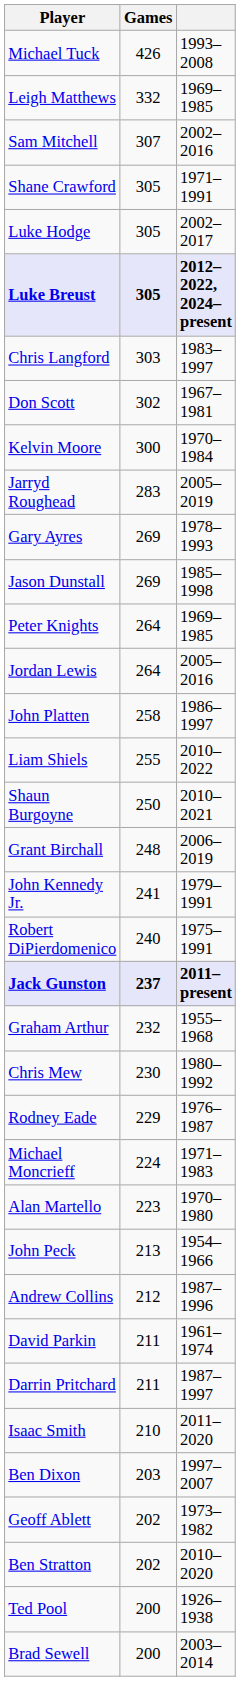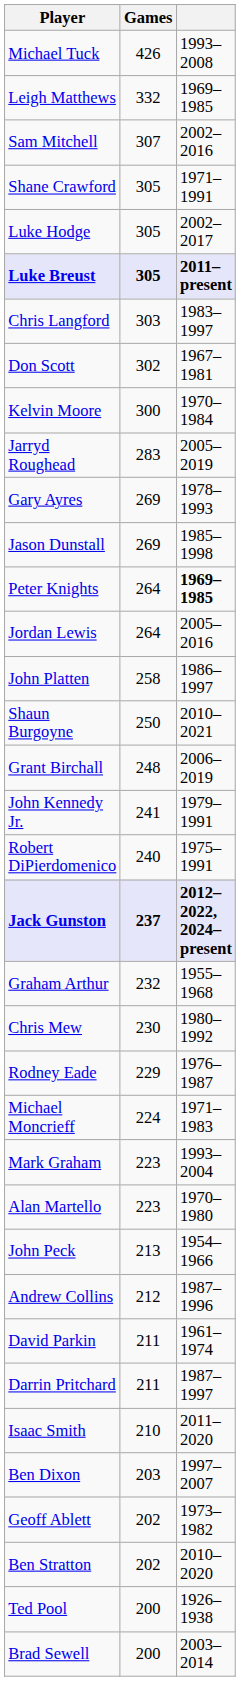 <table class="wikitable sortable" width=35%>
 <tr>
 <th>Player</th>
 <th>Games</th>
 <th></th>
 </tr>
 <tr>
 <td><a href='#'>Michael Tuck</a></td>
 <td align=center>426</td>
 <td>1993–2008</td>
 </tr>
 <tr>
 <td><a href='#'>Leigh Matthews</a></td>
 <td align=center>332</td>
 <td>1969–1985</td>
 </tr>
 <tr>
 <td><a href='#'>Sam Mitchell</a></td>
 <td align=center>307</td>
 <td>2002–2016</td>
 </tr>
 <tr>
 <td><a href='#'>Shane Crawford</a></td>
 <td align=center>305</td>
 <td>1971–1991</td>
 </tr>
 <tr>
 <td><a href='#'>Luke Hodge</a></td>
 <td align=center>305</td>
 <td>2002–2017</td>
 </tr>
 <tr style=background:#E6E6FA>
 <td><strong><a href='#'>Luke Breust</a></strong></td>
 <td align=center><strong>305</strong></td>
-<td><strong>2012–2022, 2024–present</strong></td>
+<td><strong>2011–present</strong></td>
 </tr>
 <tr>
 <td><a href='#'>Chris Langford</a></td>
 <td align=center>303</td>
 <td>1983–1997</td>
 </tr>
 <tr>
 <td><a href='#'>Don Scott</a></td>
 <td align=center>302</td>
 <td>1967–1981</td>
 </tr>
 <tr>
 <td><a href='#'>Kelvin Moore</a></td>
 <td align=center>300</td>
 <td>1970–1984</td>
 </tr>
 <tr>
 <td><a href='#'>Jarryd Roughead</a></td>
 <td align=center>283</td>
 <td>2005–2019</td>
 </tr>
 <tr>
 <td><a href='#'>Gary Ayres</a></td>
 <td align=center>269</td>
 <td>1978–1993</td>
 </tr>
 <tr>
 <td><a href='#'>Jason Dunstall</a></td>
 <td align=center>269</td>
 <td>1985–1998</td>
 </tr>
 <tr>
 <td><a href='#'>Peter Knights</a></td>
 <td align=center>264</td>
-<td>1969–1985</td>
+<td><strong>1969–1985</strong></td>
 </tr>
 <tr>
 <td><a href='#'>Jordan Lewis</a></td>
 <td align=center>264</td>
 <td>2005–2016</td>
 </tr>
 <tr>
 <td><a href='#'>John Platten</a></td>
 <td align=center>258</td>
 <td>1986–1997</td>
-</tr>
-<tr>
-<td><a href='#'>Liam Shiels</a></td>
-<td align=center>255</td>
-<td>2010–2022</td>
 </tr>
 <tr>
 <td><a href='#'>Shaun Burgoyne</a></td>
 <td align=center>250</td>
 <td>2010–2021</td>
 </tr>
 <tr>
 <td><a href='#'>Grant Birchall</a></td>
 <td align=center>248</td>
 <td>2006–2019</td>
 </tr>
 <tr>
 <td><a href='#'>John Kennedy Jr.</a></td>
 <td align=center>241</td>
 <td>1979–1991</td>
 </tr>
 <tr>
 <td><a href='#'>Robert DiPierdomenico</a></td>
 <td align=center>240</td>
 <td>1975–1991</td>
 </tr>
 <tr style=background:#E6E6FA>
 <td><strong><a href='#'>Jack Gunston</a></strong></td>
 <td align=center><strong>237</strong></td>
-<td><strong>2011–present</strong></td>
+<td><strong>2012–2022, 2024–present</strong></td>
 </tr>
 <tr>
 <td><a href='#'>Graham Arthur</a></td>
 <td align=center>232</td>
 <td>1955–1968</td>
 </tr>
 <tr>
 <td><a href='#'>Chris Mew</a></td>
 <td align=center>230</td>
 <td>1980–1992</td>
 </tr>
 <tr>
 <td><a href='#'>Rodney Eade</a></td>
 <td align=center>229</td>
 <td>1976–1987</td>
 </tr>
 <tr>
 <td><a href='#'>Michael Moncrieff</a></td>
 <td align=center>224</td>
 <td>1971–1983</td>
+</tr>
+<tr>
+<td><a href='#'>Mark Graham</a></td>
+<td align=center>223</td>
+<td>1993–2004</td>
 </tr>
 <tr>
 <td><a href='#'>Alan Martello</a></td>
 <td align=center>223</td>
 <td>1970–1980</td>
 </tr>
 <tr>
 <td><a href='#'>John Peck</a></td>
 <td align=center>213</td>
 <td>1954–1966</td>
 </tr>
 <tr>
 <td><a href='#'>Andrew Collins</a></td>
 <td align=center>212</td>
 <td>1987–1996</td>
 </tr>
 <tr>
 <td><a href='#'>David Parkin</a></td>
 <td align=center>211</td>
 <td>1961–1974</td>
 </tr>
 <tr>
 <td><a href='#'>Darrin Pritchard</a></td>
 <td align=center>211</td>
 <td>1987–1997</td>
 </tr>
 <tr>
 <td><a href='#'>Isaac Smith</a></td>
 <td align=center>210</td>
 <td>2011–2020</td>
 </tr>
 <tr>
 <td><a href='#'>Ben Dixon</a></td>
 <td align=center>203</td>
 <td>1997–2007</td>
 </tr>
 <tr>
 <td><a href='#'>Geoff Ablett</a></td>
 <td align=center>202</td>
 <td>1973–1982</td>
 </tr>
 <tr>
 <td><a href='#'>Ben Stratton</a></td>
 <td align=center>202</td>
 <td>2010–2020</td>
 </tr>
 <tr>
 <td><a href='#'>Ted Pool</a></td>
 <td align=center>200</td>
 <td>1926–1938</td>
 </tr>
 <tr>
 <td><a href='#'>Brad Sewell</a></td>
 <td align=center>200</td>
 <td>2003–2014</td>
 </tr>
 </table>
